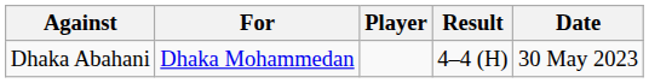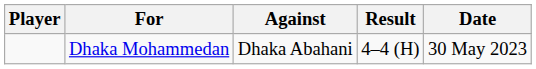 <table class="wikitable">
 <tr>
+<th>Player</th>
+<th>For</th>
 <th>Against</th>
-<th>For</th>
-<th>Player</th>
 <th>Result</th>
 <th>Date</th>
 </tr>
 <tr>
+<td> </td>
+<td><a href='#'>Dhaka Mohammedan</a></td>
 <td>Dhaka Abahani</td>
-<td><a href='#'>Dhaka Mohammedan</a></td>
-<td> </td>
 <td>4–4 (H)</td>
 <td>30 May 2023</td>
 </tr>
 </table>
